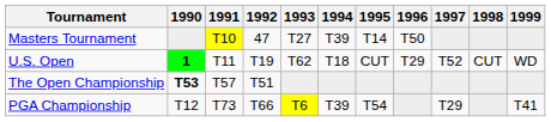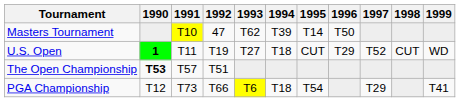 <table class="wikitable" style="font-size:95%;text-align:center;">
 <tr>
 <th>Tournament</th>
 <th>1990</th>
 <th>1991</th>
 <th>1992</th>
 <th>1993</th>
 <th>1994</th>
 <th>1995</th>
 <th>1996</th>
 <th>1997</th>
 <th>1998</th>
 <th>1999</th>
 </tr>
 <tr>
 <td align=left><a href='#'>Masters Tournament</a></td>
 <td style="background:#eeeeee;"></td>
 <td style="background:yellow;">T10</td>
 <td>47</td>
-<td>T27</td>
+<td>T62</td>
 <td>T39</td>
 <td>T14</td>
 <td>T50</td>
 <td style="background:#eeeeee;"></td>
 <td style="background:#eeeeee;"></td>
 <td style="background:#eeeeee;"></td>
 </tr>
 <tr>
 <td align=left><a href='#'>U.S. Open</a></td>
 <td style="background:lime;"><strong>1</strong></td>
 <td>T11</td>
 <td>T19</td>
-<td>T62</td>
+<td>T27</td>
 <td>T18</td>
 <td>CUT</td>
 <td>T29</td>
 <td>T52</td>
 <td>CUT</td>
 <td>WD</td>
 </tr>
 <tr>
 <td align=left><a href='#'>The Open Championship</a></td>
 <td><strong>T53</strong></td>
 <td>T57</td>
 <td>T51</td>
 <td style="background:#eeeeee;"></td>
 <td style="background:#eeeeee;"></td>
 <td style="background:#eeeeee;"></td>
 <td style="background:#eeeeee;"></td>
 <td style="background:#eeeeee;"></td>
 <td style="background:#eeeeee;"></td>
 <td style="background:#eeeeee;"></td>
 </tr>
 <tr>
 <td align=left><a href='#'>PGA Championship</a></td>
 <td>T12</td>
 <td>T73</td>
 <td>T66</td>
 <td style="background:yellow;">T6</td>
-<td>T39</td>
+<td>T18</td>
 <td>T54</td>
 <td style="background:#eeeeee;"></td>
 <td>T29</td>
 <td style="background:#eeeeee;"></td>
 <td>T41</td>
 </tr>
 </table>
